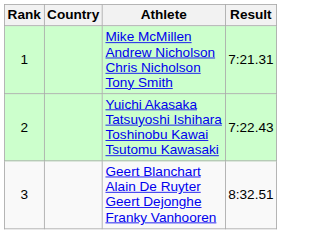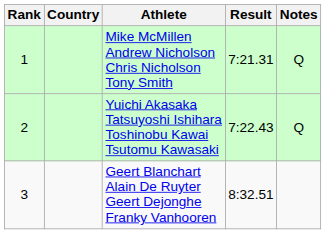 <table class="wikitable" style="text-align:center">
 <tr>
 <th>Rank</th>
 <th>Country</th>
 <th>Athlete</th>
 <th>Result</th>
+<th>Notes</th>
 </tr>
 <tr bgcolor=ccffcc>
 <td>1</td>
 <td align=left></td>
 <td align=left><a href='#'>Mike McMillen</a> <br> <a href='#'>Andrew Nicholson</a> <br> <a href='#'>Chris Nicholson</a> <br> <a href='#'>Tony Smith</a></td>
 <td>7:21.31</td>
+<td>Q</td>
 </tr>
 <tr bgcolor=ccffcc>
 <td>2</td>
 <td align=left></td>
 <td align=left><a href='#'>Yuichi Akasaka</a> <br> <a href='#'>Tatsuyoshi Ishihara</a> <br> <a href='#'>Toshinobu Kawai</a> <br> <a href='#'>Tsutomu Kawasaki</a></td>
 <td>7:22.43</td>
+<td>Q</td>
 </tr>
 <tr>
 <td>3</td>
 <td align=left></td>
 <td align=left><a href='#'>Geert Blanchart</a> <br> <a href='#'>Alain De Ruyter</a> <br> <a href='#'>Geert Dejonghe</a> <br> <a href='#'>Franky Vanhooren</a></td>
 <td>8:32.51</td>
+<td></td>
 </tr>
 </table>
